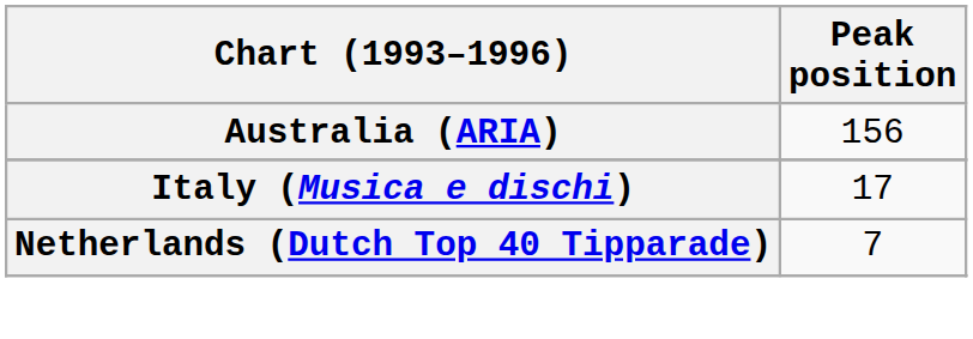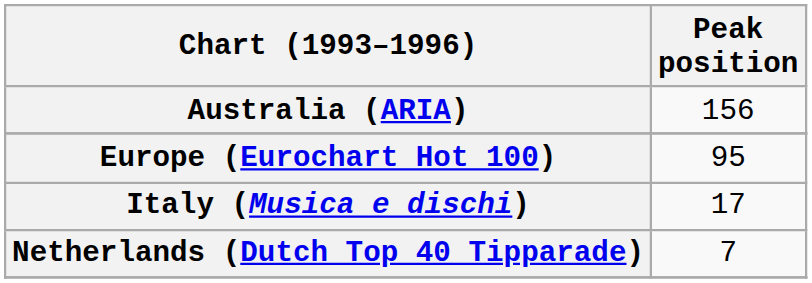 <table class="wikitable sortable plainrowheaders" style="text-align:center">
 <tr>
 <th>Chart (1993–1996)</th>
 <th>Peak<br>position</th>
 </tr>
 <tr>
 <th scope="row">Australia (<a href='#'>ARIA</a>)</th>
 <td>156</td>
 </tr>
 <tr>
 </tr>
 <tr>
+</tr>
+<tr>
+<th scope="row">Europe (<a href='#'>Eurochart Hot 100</a>)</th>
+<td>95</td>
 </tr>
 <tr>
 <th scope="row">Italy (<em><a href='#'>Musica e dischi</a></em>)</th>
 <td>17</td>
 </tr>
 <tr>
 <th scope="row">Netherlands (<a href='#'>Dutch Top 40 Tipparade</a>)</th>
 <td>7</td>
 </tr>
 <tr>
 </tr>
 <tr>
 </tr>
 <tr>
 </tr>
 </table>
